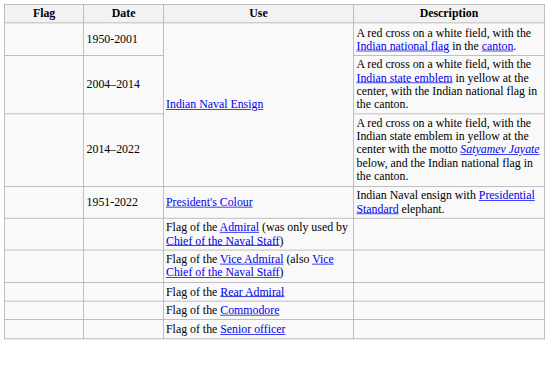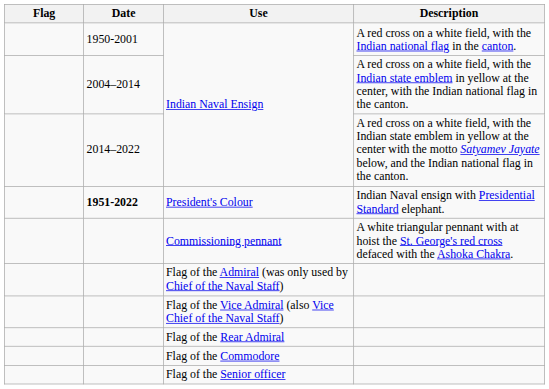 <table class="wikitable">
 <tr>
 <th style="width:100px;">Flag</th>
 <th style="width:100px;">Date</th>
 <th style="width:250px;">Use</th>
 <th style="width:250px;">Description</th>
 </tr>
 <tr>
 <td></td>
 <td>1950-2001</td>
 <td rowspan="3"><a href='#'>Indian Naval Ensign</a></td>
 <td>A red cross on a white field, with the <a href='#'>Indian national flag</a> in the <a href='#'>canton</a>.</td>
 </tr>
 <tr>
 <td></td>
 <td>2004–2014</td>
 <td>A red cross on a white field, with the <a href='#'>Indian state emblem</a> in yellow at the center, with the Indian national flag in the canton.</td>
 </tr>
 <tr>
 <td></td>
 <td>2014–2022</td>
 <td>A red cross on a white field, with the Indian state emblem in yellow at the center with the motto <em><a href='#'>Satyamev Jayate</a></em> below, and the Indian national flag in the canton.</td>
 </tr>
 <tr>
 <td></td>
-<td>1951-2022</td>
+<td><strong>1951-2022</strong></td>
 <td><a href='#'>President's Colour</a></td>
 <td>Indian Naval ensign with <a href='#'>Presidential Standard</a> elephant.</td>
+</tr>
+<tr>
+<td></td>
+<td></td>
+<td><a href='#'>Commissioning pennant</a></td>
+<td>A white triangular pennant with at hoist the <a href='#'>St. George's red cross</a> defaced with the <a href='#'>Ashoka Chakra</a>.</td>
 </tr>
 <tr>
 <td></td>
 <td></td>
 <td>Flag of the <a href='#'>Admiral</a> (was only used by <a href='#'>Chief of the Naval Staff</a>)</td>
 <td></td>
 </tr>
 <tr>
 <td></td>
 <td></td>
 <td>Flag of the <a href='#'>Vice Admiral</a> (also <a href='#'>Vice Chief of the Naval Staff</a>)</td>
 <td></td>
 </tr>
 <tr>
 <td></td>
 <td></td>
 <td>Flag of the <a href='#'>Rear Admiral</a></td>
 <td></td>
 </tr>
 <tr>
 <td></td>
 <td></td>
 <td>Flag of the <a href='#'>Commodore</a></td>
 <td></td>
 </tr>
 <tr>
 <td></td>
 <td></td>
 <td>Flag of the <a href='#'>Senior officer</a></td>
 <td></td>
 </tr>
 </table>
